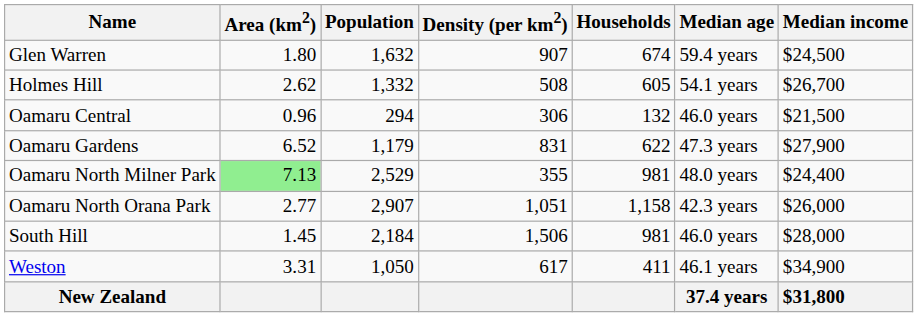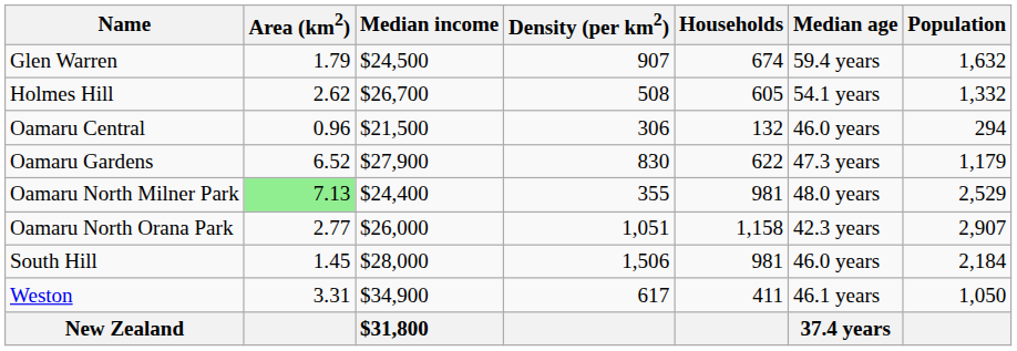 <table class="wikitable">
 <tr>
 <th>Name</th>
 <th>Area (km<sup>2</sup>)</th>
-<th>Population</th>
+<th>Median income</th>
 <th>Density (per km<sup>2</sup>)</th>
 <th>Households</th>
 <th>Median age</th>
-<th>Median income</th>
+<th>Population</th>
 </tr>
 <tr>
 <td>Glen Warren</td>
-<td style="text-align:right;">1.80</td>
-<td style="text-align:right;">1,632</td>
+<td style="text-align:right;">1.79</td>
+<td>$24,500</td>
 <td style="text-align:right;">907</td>
 <td style="text-align:right;">674</td>
 <td>59.4 years</td>
-<td>$24,500</td>
+<td style="text-align:right;">1,632</td>
 </tr>
 <tr>
 <td>Holmes Hill</td>
 <td style="text-align:right;">2.62</td>
-<td style="text-align:right;">1,332</td>
+<td>$26,700</td>
 <td style="text-align:right;">508</td>
 <td style="text-align:right;">605</td>
 <td>54.1 years</td>
-<td>$26,700</td>
+<td style="text-align:right;">1,332</td>
 </tr>
 <tr>
 <td>Oamaru Central</td>
 <td style="text-align:right;">0.96</td>
-<td style="text-align:right;">294</td>
+<td>$21,500</td>
 <td style="text-align:right;">306</td>
 <td style="text-align:right;">132</td>
 <td>46.0 years</td>
-<td>$21,500</td>
+<td style="text-align:right;">294</td>
 </tr>
 <tr>
 <td>Oamaru Gardens</td>
 <td style="text-align:right;">6.52</td>
-<td style="text-align:right;">1,179</td>
-<td style="text-align:right;">831</td>
+<td>$27,900</td>
+<td style="text-align:right;">830</td>
 <td style="text-align:right;">622</td>
 <td>47.3 years</td>
-<td>$27,900</td>
+<td style="text-align:right;">1,179</td>
 </tr>
 <tr>
 <td>Oamaru North Milner Park</td>
 <td style="background: lightgreen; text-align:right;">7.13</td>
-<td style="text-align:right;">2,529</td>
+<td>$24,400</td>
 <td style="text-align:right;">355</td>
 <td style="text-align:right;">981</td>
 <td>48.0 years</td>
-<td>$24,400</td>
+<td style="text-align:right;">2,529</td>
 </tr>
 <tr>
 <td>Oamaru North Orana Park</td>
 <td style="text-align:right;">2.77</td>
-<td style="text-align:right;">2,907</td>
+<td>$26,000</td>
 <td style="text-align:right;">1,051</td>
 <td style="text-align:right;">1,158</td>
 <td>42.3 years</td>
-<td>$26,000</td>
+<td style="text-align:right;">2,907</td>
 </tr>
 <tr>
 <td>South Hill</td>
 <td style="text-align:right;">1.45</td>
-<td style="text-align:right;">2,184</td>
+<td>$28,000</td>
 <td style="text-align:right;">1,506</td>
 <td style="text-align:right;">981</td>
 <td>46.0 years</td>
-<td>$28,000</td>
+<td style="text-align:right;">2,184</td>
 </tr>
 <tr>
 <td><a href='#'>Weston</a></td>
 <td style="text-align:right;">3.31</td>
-<td style="text-align:right;">1,050</td>
+<td>$34,900</td>
 <td style="text-align:right;">617</td>
 <td style="text-align:right;">411</td>
 <td>46.1 years</td>
-<td>$34,900</td>
+<td style="text-align:right;">1,050</td>
 </tr>
 <tr>
 <th>New Zealand</th>
 <th></th>
-<th></th>
+<th style="text-align:left;">$31,800</th>
 <th></th>
 <th></th>
 <th>37.4 years</th>
-<th style="text-align:left;">$31,800</th>
+<th></th>
 </tr>
 </table>
